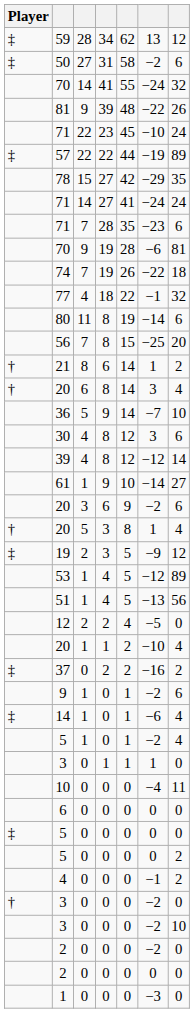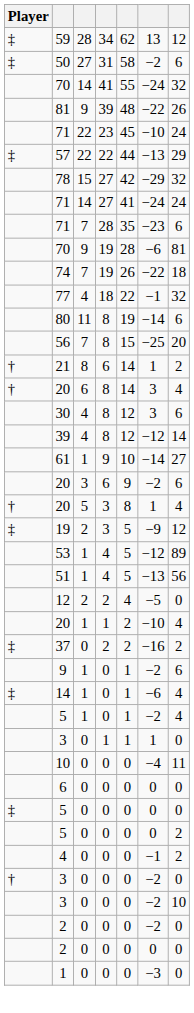 <table class="wikitable sortable" style=text-align:center;">
 <tr>
 <th>Player</th>
 <th></th>
 <th></th>
 <th></th>
 <th></th>
 <th data-sort-type="number"></th>
 <th></th>
 </tr>
 <tr>
 <td style="text-align:left;">‡</td>
 <td>59</td>
 <td>28</td>
 <td>34</td>
 <td>62</td>
 <td>13</td>
 <td>12</td>
 </tr>
 <tr>
 <td style="text-align:left;">‡</td>
 <td>50</td>
 <td>27</td>
 <td>31</td>
 <td>58</td>
 <td>−2</td>
 <td>6</td>
 </tr>
 <tr>
 <td style="text-align:left;"></td>
 <td>70</td>
 <td>14</td>
 <td>41</td>
 <td>55</td>
 <td>−24</td>
 <td>32</td>
 </tr>
 <tr>
 <td style="text-align:left;"></td>
 <td>81</td>
 <td>9</td>
 <td>39</td>
 <td>48</td>
 <td>−22</td>
 <td>26</td>
 </tr>
 <tr>
 <td style="text-align:left;"></td>
 <td>71</td>
 <td>22</td>
 <td>23</td>
 <td>45</td>
 <td>−10</td>
 <td>24</td>
 </tr>
 <tr>
 <td style="text-align:left;">‡</td>
 <td>57</td>
 <td>22</td>
 <td>22</td>
 <td>44</td>
-<td>−19</td>
-<td>89</td>
+<td>−13</td>
+<td>29</td>
 </tr>
 <tr>
 <td style="text-align:left;"></td>
 <td>78</td>
 <td>15</td>
 <td>27</td>
 <td>42</td>
 <td>−29</td>
-<td>35</td>
+<td>32</td>
 </tr>
 <tr>
 <td style="text-align:left;"></td>
 <td>71</td>
 <td>14</td>
 <td>27</td>
 <td>41</td>
 <td>−24</td>
 <td>24</td>
 </tr>
 <tr>
 <td style="text-align:left;"></td>
 <td>71</td>
 <td>7</td>
 <td>28</td>
 <td>35</td>
 <td>−23</td>
 <td>6</td>
 </tr>
 <tr>
 <td style="text-align:left;"></td>
 <td>70</td>
 <td>9</td>
 <td>19</td>
 <td>28</td>
 <td>−6</td>
 <td>81</td>
 </tr>
 <tr>
 <td style="text-align:left;"></td>
 <td>74</td>
 <td>7</td>
 <td>19</td>
 <td>26</td>
 <td>−22</td>
 <td>18</td>
 </tr>
 <tr>
 <td style="text-align:left;"></td>
 <td>77</td>
 <td>4</td>
 <td>18</td>
 <td>22</td>
 <td>−1</td>
 <td>32</td>
 </tr>
 <tr>
 <td style="text-align:left;"></td>
 <td>80</td>
 <td>11</td>
 <td>8</td>
 <td>19</td>
 <td>−14</td>
 <td>6</td>
 </tr>
 <tr>
 <td style="text-align:left;"></td>
 <td>56</td>
 <td>7</td>
 <td>8</td>
 <td>15</td>
 <td>−25</td>
 <td>20</td>
 </tr>
 <tr>
 <td style="text-align:left;">†</td>
 <td>21</td>
 <td>8</td>
 <td>6</td>
 <td>14</td>
 <td>1</td>
 <td>2</td>
 </tr>
 <tr>
 <td style="text-align:left;">†</td>
 <td>20</td>
 <td>6</td>
 <td>8</td>
 <td>14</td>
 <td>3</td>
 <td>4</td>
-</tr>
-<tr>
-<td style="text-align:left;"></td>
-<td>36</td>
-<td>5</td>
-<td>9</td>
-<td>14</td>
-<td>−7</td>
-<td>10</td>
 </tr>
 <tr>
 <td style="text-align:left;"></td>
 <td>30</td>
 <td>4</td>
 <td>8</td>
 <td>12</td>
 <td>3</td>
 <td>6</td>
 </tr>
 <tr>
 <td style="text-align:left;"></td>
 <td>39</td>
 <td>4</td>
 <td>8</td>
 <td>12</td>
 <td>−12</td>
 <td>14</td>
 </tr>
 <tr>
 <td style="text-align:left;"></td>
 <td>61</td>
 <td>1</td>
 <td>9</td>
 <td>10</td>
 <td>−14</td>
 <td>27</td>
 </tr>
 <tr>
 <td style="text-align:left;"></td>
 <td>20</td>
 <td>3</td>
 <td>6</td>
 <td>9</td>
 <td>−2</td>
 <td>6</td>
 </tr>
 <tr>
 <td style="text-align:left;">†</td>
 <td>20</td>
 <td>5</td>
 <td>3</td>
 <td>8</td>
 <td>1</td>
 <td>4</td>
 </tr>
 <tr>
 <td style="text-align:left;">‡</td>
 <td>19</td>
 <td>2</td>
 <td>3</td>
 <td>5</td>
 <td>−9</td>
 <td>12</td>
 </tr>
 <tr>
 <td style="text-align:left;"></td>
 <td>53</td>
 <td>1</td>
 <td>4</td>
 <td>5</td>
 <td>−12</td>
 <td>89</td>
 </tr>
 <tr>
 <td style="text-align:left;"></td>
 <td>51</td>
 <td>1</td>
 <td>4</td>
 <td>5</td>
 <td>−13</td>
 <td>56</td>
 </tr>
 <tr>
 <td style="text-align:left;"></td>
 <td>12</td>
 <td>2</td>
 <td>2</td>
 <td>4</td>
 <td>−5</td>
 <td>0</td>
 </tr>
 <tr>
 <td style="text-align:left;"></td>
 <td>20</td>
 <td>1</td>
 <td>1</td>
 <td>2</td>
 <td>−10</td>
 <td>4</td>
 </tr>
 <tr>
 <td style="text-align:left;">‡</td>
 <td>37</td>
 <td>0</td>
 <td>2</td>
 <td>2</td>
 <td>−16</td>
 <td>2</td>
 </tr>
 <tr>
 <td style="text-align:left;"></td>
 <td>9</td>
 <td>1</td>
 <td>0</td>
 <td>1</td>
 <td>−2</td>
 <td>6</td>
 </tr>
 <tr>
 <td style="text-align:left;">‡</td>
 <td>14</td>
 <td>1</td>
 <td>0</td>
 <td>1</td>
 <td>−6</td>
 <td>4</td>
 </tr>
 <tr>
 <td style="text-align:left;"></td>
 <td>5</td>
 <td>1</td>
 <td>0</td>
 <td>1</td>
 <td>−2</td>
 <td>4</td>
 </tr>
 <tr>
 <td style="text-align:left;"></td>
 <td>3</td>
 <td>0</td>
 <td>1</td>
 <td>1</td>
 <td>1</td>
 <td>0</td>
 </tr>
 <tr>
 <td style="text-align:left;"></td>
 <td>10</td>
 <td>0</td>
 <td>0</td>
 <td>0</td>
 <td>−4</td>
 <td>11</td>
 </tr>
 <tr>
 <td style="text-align:left;"></td>
 <td>6</td>
 <td>0</td>
 <td>0</td>
 <td>0</td>
 <td>0</td>
 <td>0</td>
 </tr>
 <tr>
 <td style="text-align:left;">‡</td>
 <td>5</td>
 <td>0</td>
 <td>0</td>
 <td>0</td>
 <td>0</td>
 <td>0</td>
 </tr>
 <tr>
 <td style="text-align:left;"></td>
 <td>5</td>
 <td>0</td>
 <td>0</td>
 <td>0</td>
 <td>0</td>
 <td>2</td>
 </tr>
 <tr>
 <td style="text-align:left;"></td>
 <td>4</td>
 <td>0</td>
 <td>0</td>
 <td>0</td>
 <td>−1</td>
 <td>2</td>
 </tr>
 <tr>
 <td style="text-align:left;">†</td>
 <td>3</td>
 <td>0</td>
 <td>0</td>
 <td>0</td>
 <td>−2</td>
 <td>0</td>
 </tr>
 <tr>
 <td style="text-align:left;"></td>
 <td>3</td>
 <td>0</td>
 <td>0</td>
 <td>0</td>
 <td>−2</td>
 <td>10</td>
 </tr>
 <tr>
 <td style="text-align:left;"></td>
 <td>2</td>
 <td>0</td>
 <td>0</td>
 <td>0</td>
 <td>−2</td>
 <td>0</td>
 </tr>
 <tr>
 <td style="text-align:left;"></td>
 <td>2</td>
 <td>0</td>
 <td>0</td>
 <td>0</td>
 <td>0</td>
 <td>0</td>
 </tr>
 <tr>
 <td style="text-align:left;"></td>
 <td>1</td>
 <td>0</td>
 <td>0</td>
 <td>0</td>
 <td>−3</td>
 <td>0</td>
 </tr>
 </table>
